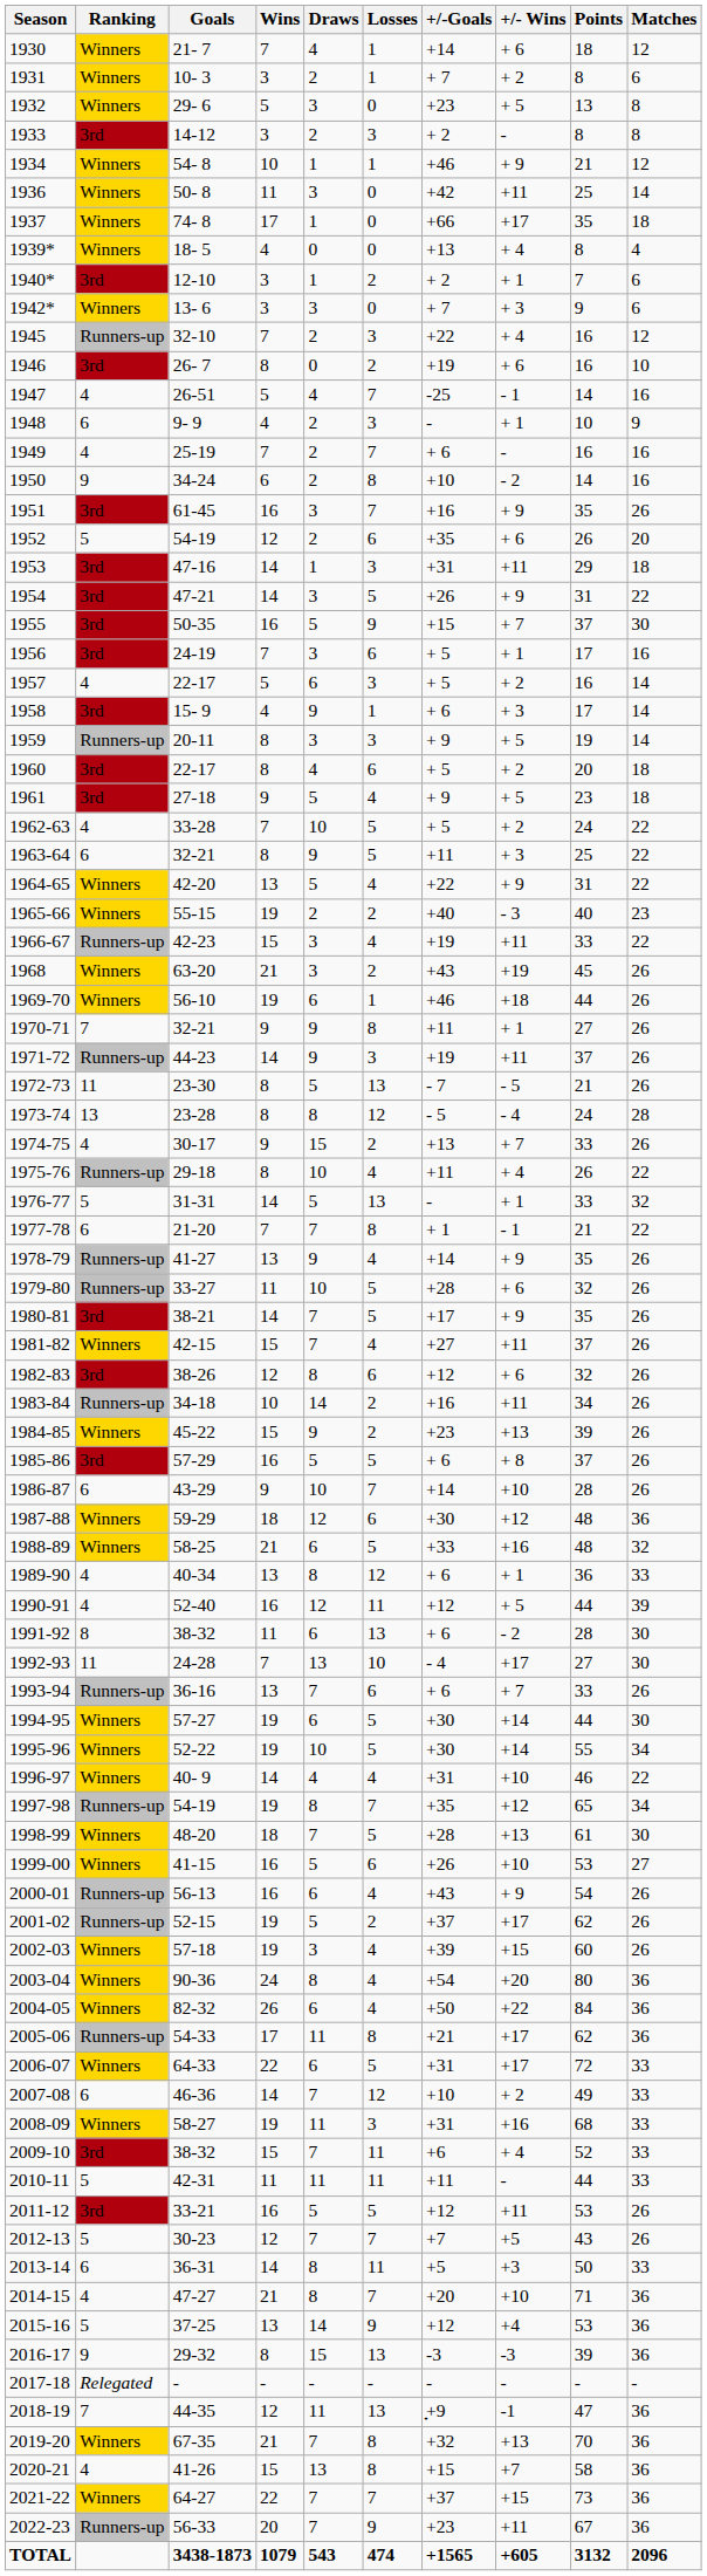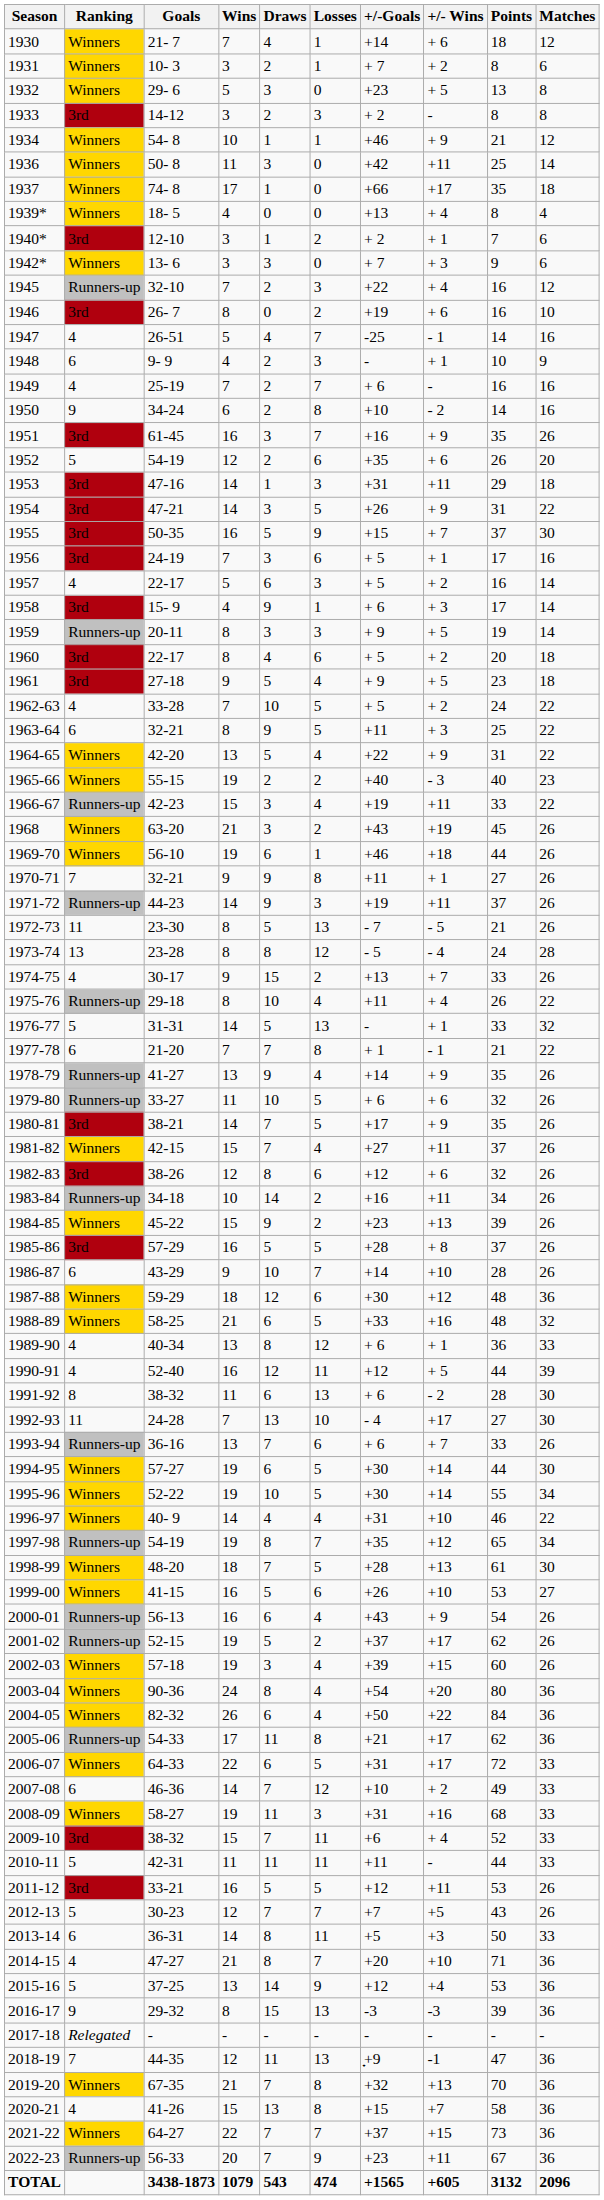 <table class="wikitable">
 <tr>
 <th>Season</th>
 <th>Ranking</th>
 <th>Goals</th>
 <th>Wins</th>
 <th>Draws</th>
 <th>Losses</th>
 <th>+/-Goals</th>
 <th>+/- Wins</th>
 <th>Points</th>
 <th>Matches</th>
 </tr>
 <tr>
 <td>1930</td>
 <td bgcolor=gold>Winners</td>
 <td>21- 7</td>
 <td>7</td>
 <td>4</td>
 <td>1</td>
 <td>+14</td>
 <td>+ 6</td>
 <td>18</td>
 <td>12</td>
 </tr>
 <tr>
 <td>1931</td>
 <td bgcolor=gold>Winners</td>
 <td>10- 3</td>
 <td>3</td>
 <td>2</td>
 <td>1</td>
 <td>+ 7</td>
 <td>+ 2</td>
 <td>8</td>
 <td>6</td>
 </tr>
 <tr>
 <td>1932</td>
 <td bgcolor=gold>Winners</td>
 <td>29- 6</td>
 <td>5</td>
 <td>3</td>
 <td>0</td>
 <td>+23</td>
 <td>+ 5</td>
 <td>13</td>
 <td>8</td>
 </tr>
 <tr>
 <td>1933</td>
 <td bgcolor=bronze>3rd</td>
 <td>14-12</td>
 <td>3</td>
 <td>2</td>
 <td>3</td>
 <td>+ 2</td>
 <td>-</td>
 <td>8</td>
 <td>8</td>
 </tr>
 <tr>
 <td>1934</td>
 <td bgcolor=gold>Winners</td>
 <td>54- 8</td>
 <td>10</td>
 <td>1</td>
 <td>1</td>
 <td>+46</td>
 <td>+ 9</td>
 <td>21</td>
 <td>12</td>
 </tr>
 <tr>
 <td>1936</td>
 <td bgcolor=gold>Winners</td>
 <td>50- 8</td>
 <td>11</td>
 <td>3</td>
 <td>0</td>
 <td>+42</td>
 <td>+11</td>
 <td>25</td>
 <td>14</td>
 </tr>
 <tr>
 <td>1937</td>
 <td bgcolor=gold>Winners</td>
 <td>74- 8</td>
 <td>17</td>
 <td>1</td>
 <td>0</td>
 <td>+66</td>
 <td>+17</td>
 <td>35</td>
 <td>18</td>
 </tr>
 <tr>
 <td>1939*</td>
 <td bgcolor=gold>Winners</td>
 <td>18- 5</td>
 <td>4</td>
 <td>0</td>
 <td>0</td>
 <td>+13</td>
 <td>+ 4</td>
 <td>8</td>
 <td>4</td>
 </tr>
 <tr>
 <td>1940*</td>
 <td bgcolor=bronze>3rd</td>
 <td>12-10</td>
 <td>3</td>
 <td>1</td>
 <td>2</td>
 <td>+ 2</td>
 <td>+ 1</td>
 <td>7</td>
 <td>6</td>
 </tr>
 <tr>
 <td>1942*</td>
 <td bgcolor=gold>Winners</td>
 <td>13- 6</td>
 <td>3</td>
 <td>3</td>
 <td>0</td>
 <td>+ 7</td>
 <td>+ 3</td>
 <td>9</td>
 <td>6</td>
 </tr>
 <tr>
 <td>1945</td>
 <td bgcolor=silver>Runners-up</td>
 <td>32-10</td>
 <td>7</td>
 <td>2</td>
 <td>3</td>
 <td>+22</td>
 <td>+ 4</td>
 <td>16</td>
 <td>12</td>
 </tr>
 <tr>
 <td>1946</td>
 <td bgcolor=bronze>3rd</td>
 <td>26- 7</td>
 <td>8</td>
 <td>0</td>
 <td>2</td>
 <td>+19</td>
 <td>+ 6</td>
 <td>16</td>
 <td>10</td>
 </tr>
 <tr>
 <td>1947</td>
 <td>4</td>
 <td>26-51</td>
 <td>5</td>
 <td>4</td>
 <td>7</td>
 <td>-25</td>
 <td>- 1</td>
 <td>14</td>
 <td>16</td>
 </tr>
 <tr>
 <td>1948</td>
 <td>6</td>
 <td>9- 9</td>
 <td>4</td>
 <td>2</td>
 <td>3</td>
 <td>-</td>
 <td>+ 1</td>
 <td>10</td>
 <td>9</td>
 </tr>
 <tr>
 <td>1949</td>
 <td>4</td>
 <td>25-19</td>
 <td>7</td>
 <td>2</td>
 <td>7</td>
 <td>+ 6</td>
 <td>-</td>
 <td>16</td>
 <td>16</td>
 </tr>
 <tr>
 <td>1950</td>
 <td>9</td>
 <td>34-24</td>
 <td>6</td>
 <td>2</td>
 <td>8</td>
 <td>+10</td>
 <td>- 2</td>
 <td>14</td>
 <td>16</td>
 </tr>
 <tr>
 <td>1951</td>
 <td bgcolor=bronze>3rd</td>
 <td>61-45</td>
 <td>16</td>
 <td>3</td>
 <td>7</td>
 <td>+16</td>
 <td>+ 9</td>
 <td>35</td>
 <td>26</td>
 </tr>
 <tr>
 <td>1952</td>
 <td>5</td>
 <td>54-19</td>
 <td>12</td>
 <td>2</td>
 <td>6</td>
 <td>+35</td>
 <td>+ 6</td>
 <td>26</td>
 <td>20</td>
 </tr>
 <tr>
 <td>1953</td>
 <td bgcolor=bronze>3rd</td>
 <td>47-16</td>
 <td>14</td>
 <td>1</td>
 <td>3</td>
 <td>+31</td>
 <td>+11</td>
 <td>29</td>
 <td>18</td>
 </tr>
 <tr>
 <td>1954</td>
 <td bgcolor=bronze>3rd</td>
 <td>47-21</td>
 <td>14</td>
 <td>3</td>
 <td>5</td>
 <td>+26</td>
 <td>+ 9</td>
 <td>31</td>
 <td>22</td>
 </tr>
 <tr>
 <td>1955</td>
 <td bgcolor=bronze>3rd</td>
 <td>50-35</td>
 <td>16</td>
 <td>5</td>
 <td>9</td>
 <td>+15</td>
 <td>+ 7</td>
 <td>37</td>
 <td>30</td>
 </tr>
 <tr>
 <td>1956</td>
 <td bgcolor=bronze>3rd</td>
 <td>24-19</td>
 <td>7</td>
 <td>3</td>
 <td>6</td>
 <td>+ 5</td>
 <td>+ 1</td>
 <td>17</td>
 <td>16</td>
 </tr>
 <tr>
 <td>1957</td>
 <td>4</td>
 <td>22-17</td>
 <td>5</td>
 <td>6</td>
 <td>3</td>
 <td>+ 5</td>
 <td>+ 2</td>
 <td>16</td>
 <td>14</td>
 </tr>
 <tr>
 <td>1958</td>
 <td bgcolor=bronze>3rd</td>
 <td>15- 9</td>
 <td>4</td>
 <td>9</td>
 <td>1</td>
 <td>+ 6</td>
 <td>+ 3</td>
 <td>17</td>
 <td>14</td>
 </tr>
 <tr>
 <td>1959</td>
 <td bgcolor=silver>Runners-up</td>
 <td>20-11</td>
 <td>8</td>
 <td>3</td>
 <td>3</td>
 <td>+ 9</td>
 <td>+ 5</td>
 <td>19</td>
 <td>14</td>
 </tr>
 <tr>
 <td>1960</td>
 <td bgcolor=bronze>3rd</td>
 <td>22-17</td>
 <td>8</td>
 <td>4</td>
 <td>6</td>
 <td>+ 5</td>
 <td>+ 2</td>
 <td>20</td>
 <td>18</td>
 </tr>
 <tr>
 <td>1961</td>
 <td bgcolor=bronze>3rd</td>
 <td>27-18</td>
 <td>9</td>
 <td>5</td>
 <td>4</td>
 <td>+ 9</td>
 <td>+ 5</td>
 <td>23</td>
 <td>18</td>
 </tr>
 <tr>
 <td>1962-63</td>
 <td>4</td>
 <td>33-28</td>
 <td>7</td>
 <td>10</td>
 <td>5</td>
 <td>+ 5</td>
 <td>+ 2</td>
 <td>24</td>
 <td>22</td>
 </tr>
 <tr>
 <td>1963-64</td>
 <td>6</td>
 <td>32-21</td>
 <td>8</td>
 <td>9</td>
 <td>5</td>
 <td>+11</td>
 <td>+ 3</td>
 <td>25</td>
 <td>22</td>
 </tr>
 <tr>
 <td>1964-65</td>
 <td bgcolor=gold>Winners</td>
 <td>42-20</td>
 <td>13</td>
 <td>5</td>
 <td>4</td>
 <td>+22</td>
 <td>+ 9</td>
 <td>31</td>
 <td>22</td>
 </tr>
 <tr>
 <td>1965-66</td>
 <td bgcolor=gold>Winners</td>
 <td>55-15</td>
 <td>19</td>
 <td>2</td>
 <td>2</td>
 <td>+40</td>
 <td>- 3</td>
 <td>40</td>
 <td>23</td>
 </tr>
 <tr>
 <td>1966-67</td>
 <td bgcolor=silver>Runners-up</td>
 <td>42-23</td>
 <td>15</td>
 <td>3</td>
 <td>4</td>
 <td>+19</td>
 <td>+11</td>
 <td>33</td>
 <td>22</td>
 </tr>
 <tr>
 <td>1968</td>
 <td bgcolor=gold>Winners</td>
 <td>63-20</td>
 <td>21</td>
 <td>3</td>
 <td>2</td>
 <td>+43</td>
 <td>+19</td>
 <td>45</td>
 <td>26</td>
 </tr>
 <tr>
 <td>1969-70</td>
 <td bgcolor=gold>Winners</td>
 <td>56-10</td>
 <td>19</td>
 <td>6</td>
 <td>1</td>
 <td>+46</td>
 <td>+18</td>
 <td>44</td>
 <td>26</td>
 </tr>
 <tr>
 <td>1970-71</td>
 <td>7</td>
 <td>32-21</td>
 <td>9</td>
 <td>9</td>
 <td>8</td>
 <td>+11</td>
 <td>+ 1</td>
 <td>27</td>
 <td>26</td>
 </tr>
 <tr>
 <td>1971-72</td>
 <td bgcolor=silver>Runners-up</td>
 <td>44-23</td>
 <td>14</td>
 <td>9</td>
 <td>3</td>
 <td>+19</td>
 <td>+11</td>
 <td>37</td>
 <td>26</td>
 </tr>
 <tr>
 <td>1972-73</td>
 <td>11</td>
 <td>23-30</td>
 <td>8</td>
 <td>5</td>
 <td>13</td>
 <td>- 7</td>
 <td>- 5</td>
 <td>21</td>
 <td>26</td>
 </tr>
 <tr>
 <td>1973-74</td>
 <td>13</td>
 <td>23-28</td>
 <td>8</td>
 <td>8</td>
 <td>12</td>
 <td>- 5</td>
 <td>- 4</td>
 <td>24</td>
 <td>28</td>
 </tr>
 <tr>
 <td>1974-75</td>
 <td>4</td>
 <td>30-17</td>
 <td>9</td>
 <td>15</td>
 <td>2</td>
 <td>+13</td>
 <td>+ 7</td>
 <td>33</td>
 <td>26</td>
 </tr>
 <tr>
 <td>1975-76</td>
 <td bgcolor=silver>Runners-up</td>
 <td>29-18</td>
 <td>8</td>
 <td>10</td>
 <td>4</td>
 <td>+11</td>
 <td>+ 4</td>
 <td>26</td>
 <td>22</td>
 </tr>
 <tr>
 <td>1976-77</td>
 <td>5</td>
 <td>31-31</td>
 <td>14</td>
 <td>5</td>
 <td>13</td>
 <td>-</td>
 <td>+ 1</td>
 <td>33</td>
 <td>32</td>
 </tr>
 <tr>
 <td>1977-78</td>
 <td>6</td>
 <td>21-20</td>
 <td>7</td>
 <td>7</td>
 <td>8</td>
 <td>+ 1</td>
 <td>- 1</td>
 <td>21</td>
 <td>22</td>
 </tr>
 <tr>
 <td>1978-79</td>
 <td bgcolor=silver>Runners-up</td>
 <td>41-27</td>
 <td>13</td>
 <td>9</td>
 <td>4</td>
 <td>+14</td>
 <td>+ 9</td>
 <td>35</td>
 <td>26</td>
 </tr>
 <tr>
 <td>1979-80</td>
 <td bgcolor=silver>Runners-up</td>
 <td>33-27</td>
 <td>11</td>
 <td>10</td>
 <td>5</td>
-<td>+28</td>
+<td>+ 6</td>
 <td>+ 6</td>
 <td>32</td>
 <td>26</td>
 </tr>
 <tr>
 <td>1980-81</td>
 <td bgcolor=bronze>3rd</td>
 <td>38-21</td>
 <td>14</td>
 <td>7</td>
 <td>5</td>
 <td>+17</td>
 <td>+ 9</td>
 <td>35</td>
 <td>26</td>
 </tr>
 <tr>
 <td>1981-82</td>
 <td bgcolor=gold>Winners</td>
 <td>42-15</td>
 <td>15</td>
 <td>7</td>
 <td>4</td>
 <td>+27</td>
 <td>+11</td>
 <td>37</td>
 <td>26</td>
 </tr>
 <tr>
 <td>1982-83</td>
 <td bgcolor=bronze>3rd</td>
 <td>38-26</td>
 <td>12</td>
 <td>8</td>
 <td>6</td>
 <td>+12</td>
 <td>+ 6</td>
 <td>32</td>
 <td>26</td>
 </tr>
 <tr>
 <td>1983-84</td>
 <td bgcolor=silver>Runners-up</td>
 <td>34-18</td>
 <td>10</td>
 <td>14</td>
 <td>2</td>
 <td>+16</td>
 <td>+11</td>
 <td>34</td>
 <td>26</td>
 </tr>
 <tr>
 <td>1984-85</td>
 <td bgcolor=gold>Winners</td>
 <td>45-22</td>
 <td>15</td>
 <td>9</td>
 <td>2</td>
 <td>+23</td>
 <td>+13</td>
 <td>39</td>
 <td>26</td>
 </tr>
 <tr>
 <td>1985-86</td>
 <td bgcolor=bronze>3rd</td>
 <td>57-29</td>
 <td>16</td>
 <td>5</td>
 <td>5</td>
-<td>+ 6</td>
+<td>+28</td>
 <td>+ 8</td>
 <td>37</td>
 <td>26</td>
 </tr>
 <tr>
 <td>1986-87</td>
 <td>6</td>
 <td>43-29</td>
 <td>9</td>
 <td>10</td>
 <td>7</td>
 <td>+14</td>
 <td>+10</td>
 <td>28</td>
 <td>26</td>
 </tr>
 <tr>
 <td>1987-88</td>
 <td bgcolor=gold>Winners</td>
 <td>59-29</td>
 <td>18</td>
 <td>12</td>
 <td>6</td>
 <td>+30</td>
 <td>+12</td>
 <td>48</td>
 <td>36</td>
 </tr>
 <tr>
 <td>1988-89</td>
 <td bgcolor=gold>Winners</td>
 <td>58-25</td>
 <td>21</td>
 <td>6</td>
 <td>5</td>
 <td>+33</td>
 <td>+16</td>
 <td>48</td>
 <td>32</td>
 </tr>
 <tr>
 <td>1989-90</td>
 <td>4</td>
 <td>40-34</td>
 <td>13</td>
 <td>8</td>
 <td>12</td>
 <td>+ 6</td>
 <td>+ 1</td>
 <td>36</td>
 <td>33</td>
 </tr>
 <tr>
 <td>1990-91</td>
 <td>4</td>
 <td>52-40</td>
 <td>16</td>
 <td>12</td>
 <td>11</td>
 <td>+12</td>
 <td>+ 5</td>
 <td>44</td>
 <td>39</td>
 </tr>
 <tr>
 <td>1991-92</td>
 <td>8</td>
 <td>38-32</td>
 <td>11</td>
 <td>6</td>
 <td>13</td>
 <td>+ 6</td>
 <td>- 2</td>
 <td>28</td>
 <td>30</td>
 </tr>
 <tr>
 <td>1992-93</td>
 <td>11</td>
 <td>24-28</td>
 <td>7</td>
 <td>13</td>
 <td>10</td>
 <td>- 4</td>
 <td>+17</td>
 <td>27</td>
 <td>30</td>
 </tr>
 <tr>
 <td>1993-94</td>
 <td bgcolor=silver>Runners-up</td>
 <td>36-16</td>
 <td>13</td>
 <td>7</td>
 <td>6</td>
 <td>+ 6</td>
 <td>+ 7</td>
 <td>33</td>
 <td>26</td>
 </tr>
 <tr>
 <td>1994-95</td>
 <td bgcolor=gold>Winners</td>
 <td>57-27</td>
 <td>19</td>
 <td>6</td>
 <td>5</td>
 <td>+30</td>
 <td>+14</td>
 <td>44</td>
 <td>30</td>
 </tr>
 <tr>
 <td>1995-96</td>
 <td bgcolor=gold>Winners</td>
 <td>52-22</td>
 <td>19</td>
 <td>10</td>
 <td>5</td>
 <td>+30</td>
 <td>+14</td>
 <td>55</td>
 <td>34</td>
 </tr>
 <tr>
 <td>1996-97</td>
 <td bgcolor=gold>Winners</td>
 <td>40- 9</td>
 <td>14</td>
 <td>4</td>
 <td>4</td>
 <td>+31</td>
 <td>+10</td>
 <td>46</td>
 <td>22</td>
 </tr>
 <tr>
 <td>1997-98</td>
 <td bgcolor=silver>Runners-up</td>
 <td>54-19</td>
 <td>19</td>
 <td>8</td>
 <td>7</td>
 <td>+35</td>
 <td>+12</td>
 <td>65</td>
 <td>34</td>
 </tr>
 <tr>
 <td>1998-99</td>
 <td bgcolor=gold>Winners</td>
 <td>48-20</td>
 <td>18</td>
 <td>7</td>
 <td>5</td>
 <td>+28</td>
 <td>+13</td>
 <td>61</td>
 <td>30</td>
 </tr>
 <tr>
 <td>1999-00</td>
 <td bgcolor=gold>Winners</td>
 <td>41-15</td>
 <td>16</td>
 <td>5</td>
 <td>6</td>
 <td>+26</td>
 <td>+10</td>
 <td>53</td>
 <td>27</td>
 </tr>
 <tr>
 <td>2000-01</td>
 <td bgcolor=silver>Runners-up</td>
 <td>56-13</td>
 <td>16</td>
 <td>6</td>
 <td>4</td>
 <td>+43</td>
 <td>+ 9</td>
 <td>54</td>
 <td>26</td>
 </tr>
 <tr>
 <td>2001-02</td>
 <td bgcolor=silver>Runners-up</td>
 <td>52-15</td>
 <td>19</td>
 <td>5</td>
 <td>2</td>
 <td>+37</td>
 <td>+17</td>
 <td>62</td>
 <td>26</td>
 </tr>
 <tr>
 <td>2002-03</td>
 <td bgcolor=gold>Winners</td>
 <td>57-18</td>
 <td>19</td>
 <td>3</td>
 <td>4</td>
 <td>+39</td>
 <td>+15</td>
 <td>60</td>
 <td>26</td>
 </tr>
 <tr>
 <td>2003-04</td>
 <td bgcolor=gold>Winners</td>
 <td>90-36</td>
 <td>24</td>
 <td>8</td>
 <td>4</td>
 <td>+54</td>
 <td>+20</td>
 <td>80</td>
 <td>36</td>
 </tr>
 <tr>
 <td>2004-05</td>
 <td bgcolor=gold>Winners</td>
 <td>82-32</td>
 <td>26</td>
 <td>6</td>
 <td>4</td>
 <td>+50</td>
 <td>+22</td>
 <td>84</td>
 <td>36</td>
 </tr>
 <tr>
 <td>2005-06</td>
 <td bgcolor=silver>Runners-up</td>
 <td>54-33</td>
 <td>17</td>
 <td>11</td>
 <td>8</td>
 <td>+21</td>
 <td>+17</td>
 <td>62</td>
 <td>36</td>
 </tr>
 <tr>
 <td>2006-07</td>
 <td bgcolor=gold>Winners</td>
 <td>64-33</td>
 <td>22</td>
 <td>6</td>
 <td>5</td>
 <td>+31</td>
 <td>+17</td>
 <td>72</td>
 <td>33</td>
 </tr>
 <tr>
 <td>2007-08</td>
 <td>6</td>
 <td>46-36</td>
 <td>14</td>
 <td>7</td>
 <td>12</td>
 <td>+10</td>
 <td>+ 2</td>
 <td>49</td>
 <td>33</td>
 </tr>
 <tr>
 <td>2008-09</td>
 <td bgcolor=gold>Winners</td>
 <td>58-27</td>
 <td>19</td>
 <td>11</td>
 <td>3</td>
 <td>+31</td>
 <td>+16</td>
 <td>68</td>
 <td>33</td>
 </tr>
 <tr>
 <td>2009-10</td>
 <td bgcolor=bronze>3rd</td>
 <td>38-32</td>
 <td>15</td>
 <td>7</td>
 <td>11</td>
 <td>+6</td>
 <td>+ 4</td>
 <td>52</td>
 <td>33</td>
 </tr>
 <tr>
 <td>2010-11</td>
 <td>5</td>
 <td>42-31</td>
 <td>11</td>
 <td>11</td>
 <td>11</td>
 <td>+11</td>
 <td>-</td>
 <td>44</td>
 <td>33</td>
 </tr>
 <tr>
 <td>2011-12</td>
 <td bgcolor=bronze>3rd</td>
 <td>33-21</td>
 <td>16</td>
 <td>5</td>
 <td>5</td>
 <td>+12</td>
 <td>+11</td>
 <td>53</td>
 <td>26</td>
 </tr>
 <tr>
 <td>2012-13</td>
 <td>5</td>
 <td>30-23</td>
 <td>12</td>
 <td>7</td>
 <td>7</td>
 <td>+7</td>
 <td>+5</td>
 <td>43</td>
 <td>26</td>
 </tr>
 <tr>
 <td>2013-14</td>
 <td>6</td>
 <td>36-31</td>
 <td>14</td>
 <td>8</td>
 <td>11</td>
 <td>+5</td>
 <td>+3</td>
 <td>50</td>
 <td>33</td>
 </tr>
 <tr>
 <td>2014-15</td>
 <td>4</td>
 <td>47-27</td>
 <td>21</td>
 <td>8</td>
 <td>7</td>
 <td>+20</td>
 <td>+10</td>
 <td>71</td>
 <td>36</td>
 </tr>
 <tr>
 <td>2015-16</td>
 <td>5</td>
 <td>37-25</td>
 <td>13</td>
 <td>14</td>
 <td>9</td>
 <td>+12</td>
 <td>+4</td>
 <td>53</td>
 <td>36</td>
 </tr>
 <tr>
 <td>2016-17</td>
 <td>9</td>
 <td>29-32</td>
 <td>8</td>
 <td>15</td>
 <td>13</td>
 <td>-3</td>
 <td>-3</td>
 <td>39</td>
 <td>36</td>
 </tr>
 <tr>
 <td>2017-18</td>
 <td><em>Relegated</em></td>
 <td>-</td>
 <td>-</td>
 <td>-</td>
 <td>-</td>
 <td>-</td>
 <td>-</td>
 <td>-</td>
 <td>-</td>
 </tr>
 <tr>
 <td>2018-19</td>
 <td>7</td>
 <td>44-35</td>
 <td>12</td>
 <td>11</td>
 <td>13</td>
 <td>̟+9</td>
 <td>-1</td>
 <td>47</td>
 <td>36</td>
 </tr>
 <tr>
 <td>2019-20</td>
 <td bgcolor=gold>Winners</td>
 <td>67-35</td>
 <td>21</td>
 <td>7</td>
 <td>8</td>
 <td>+32</td>
 <td>+13</td>
 <td>70</td>
 <td>36</td>
 </tr>
 <tr>
 <td>2020-21</td>
 <td>4</td>
 <td>41-26</td>
 <td>15</td>
 <td>13</td>
 <td>8</td>
 <td>+15</td>
 <td>+7</td>
 <td>58</td>
 <td>36</td>
 </tr>
 <tr>
 <td>2021-22</td>
 <td bgcolor=gold>Winners</td>
 <td>64-27</td>
 <td>22</td>
 <td>7</td>
 <td>7</td>
 <td>+37</td>
 <td>+15</td>
 <td>73</td>
 <td>36</td>
 </tr>
 <tr>
 <td>2022-23</td>
 <td bgcolor=silver>Runners-up</td>
 <td>56-33</td>
 <td>20</td>
 <td>7</td>
 <td>9</td>
 <td>+23</td>
 <td>+11</td>
 <td>67</td>
 <td>36</td>
 </tr>
 <tr>
 <td><strong>TOTAL</strong></td>
 <td></td>
 <td><strong>3438-1873</strong></td>
 <td><strong>1079</strong></td>
 <td><strong>543</strong></td>
 <td><strong>474</strong></td>
 <td><strong>+1565</strong></td>
 <td><strong>+605</strong></td>
 <td><strong>3132</strong></td>
 <td><strong>2096</strong></td>
 </tr>
 </table>
